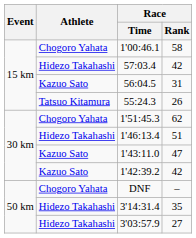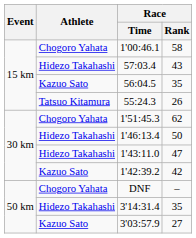 <table class="wikitable" border="1" style="font-size:90%">
 <tr>
 <th rowspan=2>Event</th>
 <th rowspan=2>Athlete</th>
 <th colspan=2>Race</th>
 </tr>
 <tr>
 <th>Time</th>
 <th>Rank</th>
 </tr>
 <tr>
 <td rowspan=4>15 km</td>
 <td><a href='#'>Chogoro Yahata</a></td>
 <td align=center>1'00:46.1</td>
 <td align=center>58</td>
 </tr>
 <tr>
 <td><a href='#'>Hidezo Takahashi</a></td>
 <td align=center>57:03.4</td>
-<td align=center>42</td>
+<td align=center>43</td>
 </tr>
 <tr>
 <td><a href='#'>Kazuo Sato</a></td>
 <td align=center>56:04.5</td>
-<td align=center>31</td>
+<td align=center>35</td>
 </tr>
 <tr>
 <td><a href='#'>Tatsuo Kitamura</a></td>
 <td align=center>55:24.3</td>
 <td align=center>26</td>
 </tr>
 <tr>
 <td rowspan=4>30 km</td>
 <td><a href='#'>Chogoro Yahata</a></td>
 <td align=center>1'51:45.3</td>
 <td align=center>62</td>
 </tr>
 <tr>
 <td><a href='#'>Hidezo Takahashi</a></td>
 <td align=center>1'46:13.4</td>
-<td align=center>51</td>
+<td align=center>50</td>
 </tr>
 <tr>
-<td><a href='#'>Kazuo Sato</a></td>
+<td><a href='#'>Hidezo Takahashi</a></td>
 <td align=center>1'43:11.0</td>
 <td align=center>47</td>
 </tr>
 <tr>
 <td><a href='#'>Kazuo Sato</a></td>
 <td align=center>1'42:39.2</td>
 <td align=center>42</td>
 </tr>
 <tr>
 <td rowspan=3>50 km</td>
 <td><a href='#'>Chogoro Yahata</a></td>
 <td align=center>DNF</td>
 <td align=center>–</td>
 </tr>
 <tr>
 <td><a href='#'>Hidezo Takahashi</a></td>
 <td align=center>3'14:31.4</td>
 <td align=center>35</td>
 </tr>
 <tr>
-<td><a href='#'>Hidezo Takahashi</a></td>
+<td><a href='#'>Kazuo Sato</a></td>
 <td align=center>3'03:57.9</td>
 <td align=center>27</td>
 </tr>
 </table>
